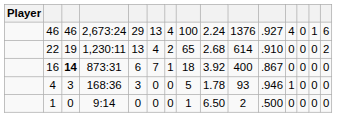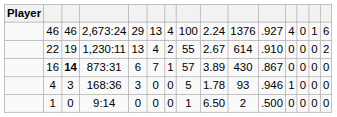 <table class="wikitable sortable" style="text-align:center;">
 <tr>
 <th>Player</th>
 <th></th>
 <th></th>
 <th></th>
 <th></th>
 <th></th>
 <th></th>
 <th></th>
 <th></th>
 <th></th>
 <th></th>
 <th></th>
 <th></th>
 <th></th>
 <th></th>
 </tr>
 <tr>
 <td style=white-space:nowrap></td>
 <td>46</td>
 <td>46</td>
 <td>2,673:24</td>
 <td>29</td>
 <td>13</td>
 <td>4</td>
 <td>100</td>
 <td>2.24</td>
 <td>1376</td>
 <td>.927</td>
 <td>4</td>
 <td>0</td>
 <td>1</td>
 <td>6</td>
 </tr>
 <tr>
 <td style=white-space:nowrap></td>
 <td>22</td>
 <td>19</td>
 <td>1,230:11</td>
 <td>13</td>
 <td>4</td>
 <td>2</td>
-<td>65</td>
-<td>2.68</td>
+<td>55</td>
+<td>2.67</td>
 <td>614</td>
 <td>.910</td>
 <td>0</td>
 <td>0</td>
 <td>0</td>
 <td>2</td>
 </tr>
 <tr>
 <td style=white-space:nowrap></td>
 <td>16</td>
 <td><strong>14</strong></td>
 <td>873:31</td>
 <td>6</td>
 <td>7</td>
 <td>1</td>
-<td>18</td>
-<td>3.92</td>
-<td>400</td>
+<td>57</td>
+<td>3.89</td>
+<td>430</td>
 <td>.867</td>
 <td>0</td>
 <td>0</td>
 <td>0</td>
 <td>0</td>
 </tr>
 <tr>
 <td style=white-space:nowrap></td>
 <td>4</td>
 <td>3</td>
 <td>168:36</td>
 <td>3</td>
 <td>0</td>
 <td>0</td>
 <td>5</td>
 <td>1.78</td>
 <td>93</td>
 <td>.946</td>
 <td>1</td>
 <td>0</td>
 <td>0</td>
 <td>0</td>
 </tr>
 <tr>
 <td style=white-space:nowrap></td>
 <td>1</td>
 <td>0</td>
 <td>9:14</td>
 <td>0</td>
 <td>0</td>
 <td>0</td>
 <td>1</td>
 <td>6.50</td>
 <td>2</td>
 <td>.500</td>
 <td>0</td>
 <td>0</td>
 <td>0</td>
 <td>0</td>
 </tr>
 </table>
